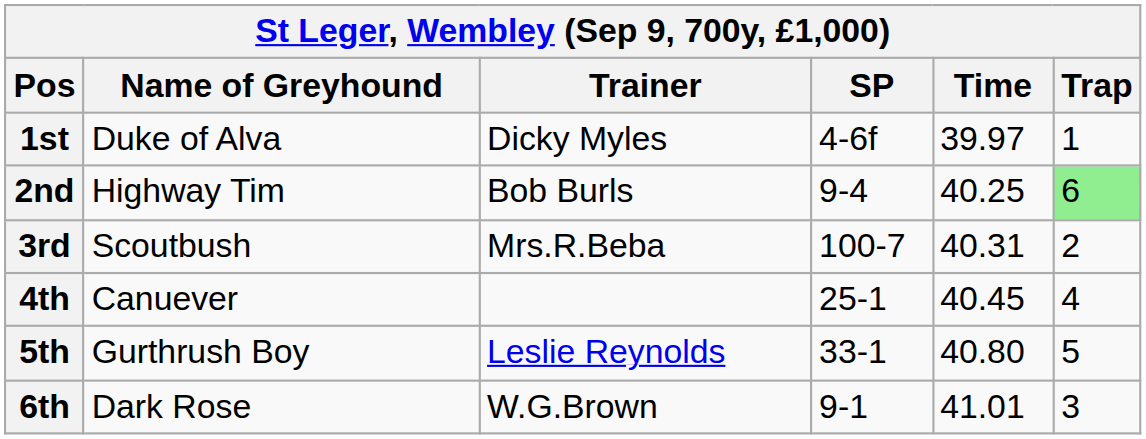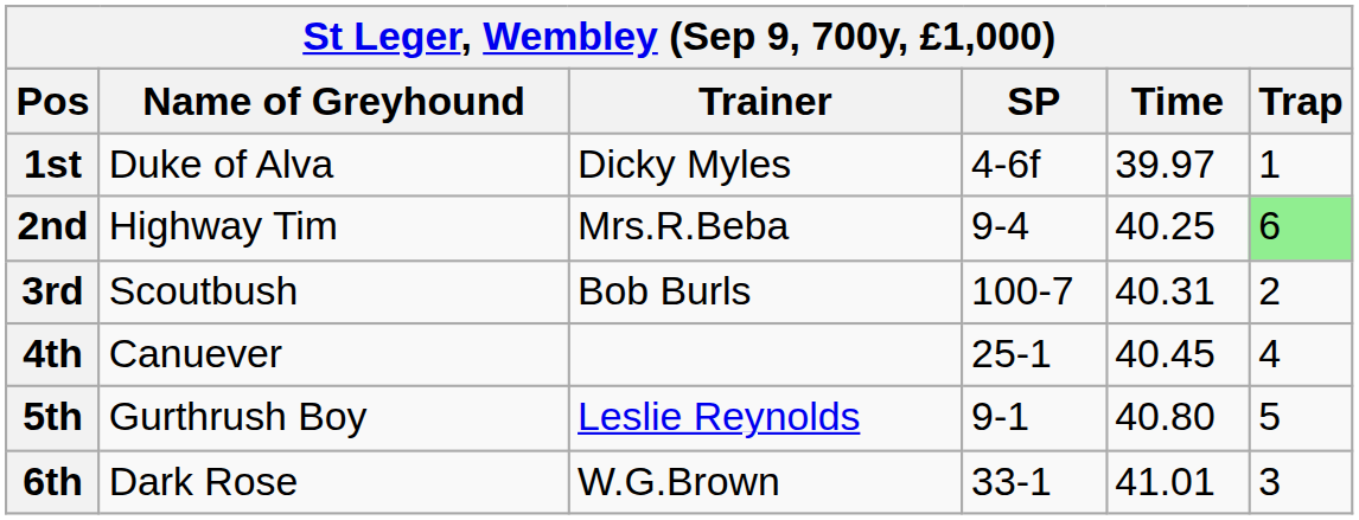 <table class="wikitable">
 <tr>
 <th colspan="6"><a href='#'>St Leger</a>, <a href='#'>Wembley</a> (Sep 9, 700y, £1,000)</th>
 </tr>
 <tr>
 <th width=30>Pos</th>
 <th width=180>Name of Greyhound</th>
 <th width=150>Trainer</th>
 <th width=50>SP</th>
 <th width=50>Time</th>
 <th width=30>Trap</th>
 </tr>
 <tr>
 <th>1st</th>
 <td>Duke of Alva</td>
 <td>Dicky Myles</td>
 <td>4-6f</td>
 <td>39.97</td>
 <td>1</td>
 </tr>
 <tr>
 <th>2nd</th>
 <td>Highway Tim</td>
-<td>Bob Burls</td>
+<td>Mrs.R.Beba</td>
 <td>9-4</td>
 <td>40.25</td>
 <td style="background: lightgreen;">6</td>
 </tr>
 <tr>
 <th>3rd</th>
 <td>Scoutbush</td>
-<td>Mrs.R.Beba</td>
+<td>Bob Burls</td>
 <td>100-7</td>
 <td>40.31</td>
 <td>2</td>
 </tr>
 <tr>
 <th>4th</th>
 <td>Canuever</td>
 <td></td>
 <td>25-1</td>
 <td>40.45</td>
 <td>4</td>
 </tr>
 <tr>
 <th>5th</th>
 <td>Gurthrush Boy</td>
 <td><a href='#'>Leslie Reynolds</a></td>
-<td>33-1</td>
+<td>9-1</td>
 <td>40.80</td>
 <td>5</td>
 </tr>
 <tr>
 <th>6th</th>
 <td>Dark Rose</td>
 <td>W.G.Brown</td>
-<td>9-1</td>
+<td>33-1</td>
 <td>41.01</td>
 <td>3</td>
 </tr>
 </table>
